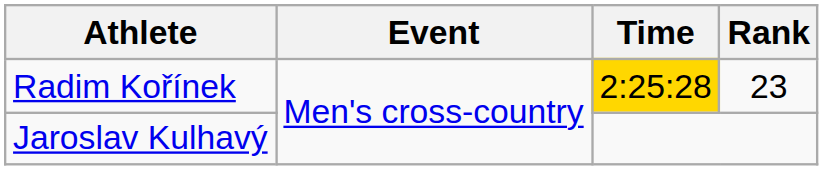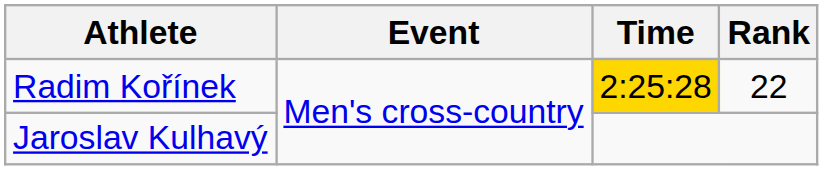 <table class=wikitable style="font-size:90%">
 <tr>
 <th>Athlete</th>
 <th>Event</th>
 <th>Time</th>
 <th>Rank</th>
 </tr>
 <tr align=center>
 <td align=left><a href='#'>Radim Kořínek</a></td>
 <td align=left rowspan=2><a href='#'>Men's cross-country</a></td>
 <td style="background: gold;">2:25:28</td>
-<td>23</td>
+<td>22</td>
 </tr>
 <tr align=center>
 <td align=left><a href='#'>Jaroslav Kulhavý</a></td>
 <td colspan=2></td>
 </tr>
 </table>
